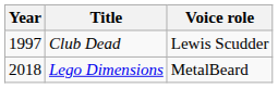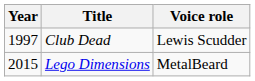 <table class="wikitable sortable">
 <tr>
 <th>Year</th>
 <th>Title</th>
 <th>Voice role</th>
 </tr>
 <tr>
 <td>1997</td>
 <td><em>Club Dead</em></td>
 <td>Lewis Scudder</td>
 </tr>
 <tr>
-<td>2018</td>
+<td>2015</td>
 <td><em><a href='#'>Lego Dimensions</a></em></td>
 <td>MetalBeard</td>
 </tr>
 </table>
